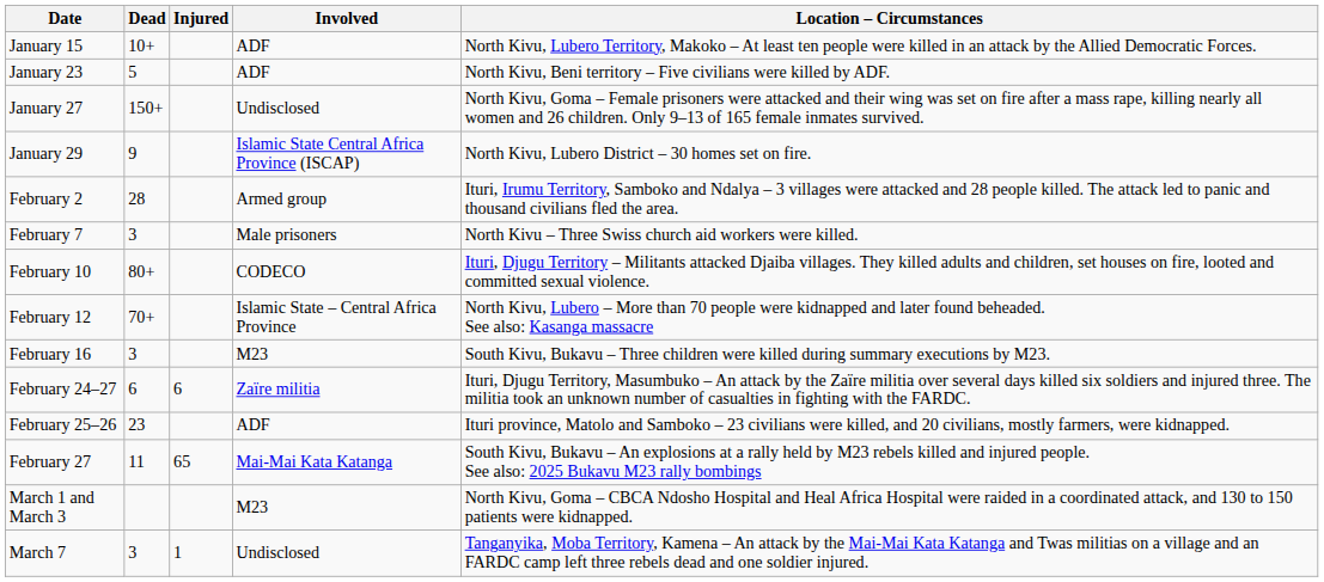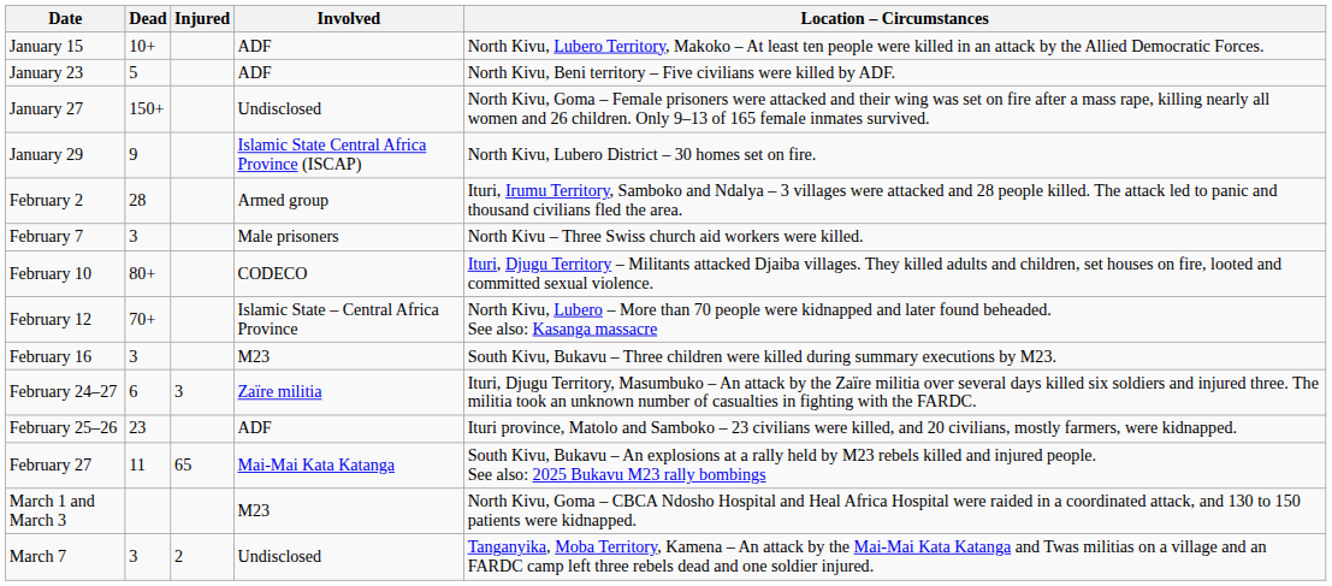 <table class="wikitable sortable">
 <tr>
 <th>Date</th>
 <th data-sort-type="number">Dead</th>
 <th data-sort-type="number">Injured</th>
 <th>Involved</th>
 <th>Location – Circumstances</th>
 </tr>
 <tr>
 <td>January 15</td>
 <td>10+</td>
 <td></td>
 <td>ADF</td>
 <td>North Kivu, <a href='#'>Lubero Territory</a>, Makoko – At least ten people were killed in an attack by the Allied Democratic Forces.</td>
 </tr>
 <tr>
 <td>January 23</td>
 <td>5</td>
 <td></td>
 <td>ADF</td>
 <td>North Kivu, Beni territory – Five civilians were killed by ADF.</td>
 </tr>
 <tr>
 <td>January 27</td>
 <td>150+</td>
 <td></td>
 <td>Undisclosed</td>
 <td>North Kivu, Goma – Female prisoners were attacked and their wing was set on fire after a mass rape, killing nearly all women and 26 children. Only 9–13 of 165 female inmates survived.</td>
 </tr>
 <tr>
 <td>January 29</td>
 <td>9</td>
 <td></td>
 <td><a href='#'>Islamic State Central Africa Province</a> (ISCAP)</td>
 <td>North Kivu, Lubero District – 30 homes set on fire.</td>
 </tr>
 <tr>
 <td>February 2</td>
 <td>28</td>
 <td></td>
 <td>Armed group</td>
 <td>Ituri, <a href='#'>Irumu Territory</a>, Samboko and Ndalya – 3 villages were attacked and 28 people killed. The attack led to panic and thousand civilians fled the area.</td>
 </tr>
 <tr>
 <td>February 7</td>
 <td>3</td>
 <td></td>
 <td>Male prisoners</td>
 <td>North Kivu – Three Swiss church aid workers were killed.</td>
 </tr>
 <tr>
 <td>February 10</td>
 <td>80+</td>
 <td></td>
 <td>CODECO</td>
 <td><a href='#'>Ituri</a>, <a href='#'>Djugu Territory</a> –  Militants attacked Djaiba villages. They killed adults and children, set houses on fire, looted and committed sexual violence.</td>
 </tr>
 <tr>
 <td>February 12</td>
 <td>70+</td>
 <td></td>
 <td>Islamic State – Central Africa Province</td>
 <td>North Kivu, <a href='#'>Lubero</a> – More than 70 people were kidnapped and later found beheaded.<br>See also: <a href='#'>Kasanga massacre</a></td>
 </tr>
 <tr>
 <td>February 16</td>
 <td>3</td>
 <td></td>
 <td>M23</td>
 <td>South Kivu, Bukavu – Three children were killed during summary executions by M23.</td>
 </tr>
 <tr>
 <td>February 24–27</td>
 <td>6</td>
-<td>6</td>
+<td>3</td>
 <td><a href='#'>Zaïre militia</a></td>
 <td>Ituri, Djugu Territory, Masumbuko – An attack by the Zaïre militia over several days killed six soldiers and injured three. The militia took an unknown number of casualties in fighting with the FARDC.</td>
 </tr>
 <tr>
 <td>February 25–26</td>
 <td>23</td>
 <td></td>
 <td>ADF</td>
 <td>Ituri province, Matolo and Samboko – 23 civilians were killed, and 20 civilians, mostly farmers, were kidnapped.</td>
 </tr>
 <tr>
 <td>February 27</td>
 <td>11</td>
 <td>65</td>
 <td><a href='#'>Mai-Mai Kata Katanga</a></td>
 <td>South Kivu, Bukavu – An explosions at a rally held by M23 rebels killed and injured people.<br>See also: <a href='#'>2025 Bukavu M23 rally bombings</a></td>
 </tr>
 <tr>
 <td>March 1 and March 3</td>
 <td></td>
 <td></td>
 <td>M23</td>
 <td>North Kivu, Goma – CBCA Ndosho Hospital and Heal Africa Hospital were raided in a coordinated attack, and 130 to 150 patients were kidnapped.</td>
 </tr>
 <tr>
 <td>March 7</td>
 <td>3</td>
-<td>1</td>
+<td>2</td>
 <td>Undisclosed</td>
 <td><a href='#'>Tanganyika</a>, <a href='#'>Moba Territory</a>, Kamena – An attack by the <a href='#'>Mai-Mai Kata Katanga</a> and Twas militias on a village and an FARDC camp left three rebels dead and one soldier injured.</td>
 </tr>
 </table>
